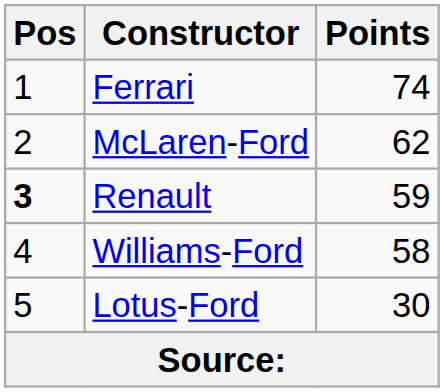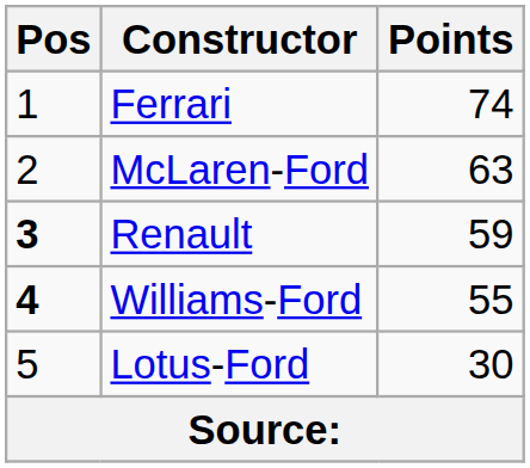 <table class="wikitable" style="font-size: 95%;">
 <tr>
 <th>Pos</th>
 <th>Constructor</th>
 <th>Points</th>
 </tr>
 <tr>
 <td>1</td>
 <td> <a href='#'>Ferrari</a></td>
 <td align="right">74</td>
 </tr>
 <tr>
 <td>2</td>
 <td> <a href='#'>McLaren</a>-<a href='#'>Ford</a></td>
-<td align="right">62</td>
+<td align="right">63</td>
 </tr>
 <tr>
 <td><strong>3</strong></td>
 <td> <a href='#'>Renault</a></td>
 <td align="right">59</td>
 </tr>
 <tr>
-<td>4</td>
+<td><strong>4</strong></td>
 <td> <a href='#'>Williams</a>-<a href='#'>Ford</a></td>
-<td align="right">58</td>
+<td align="right">55</td>
 </tr>
 <tr>
 <td>5</td>
 <td> <a href='#'>Lotus</a>-<a href='#'>Ford</a></td>
 <td align="right">30</td>
 </tr>
 <tr>
 <th colspan=4>Source: </th>
 </tr>
 </table>
